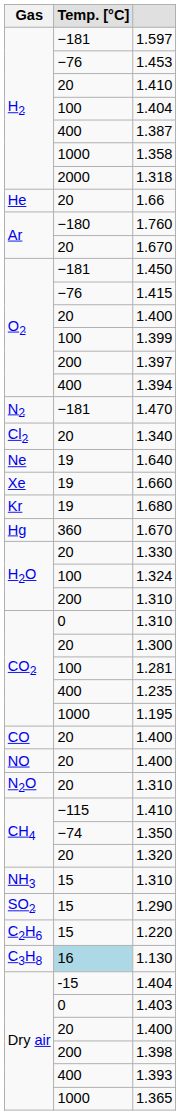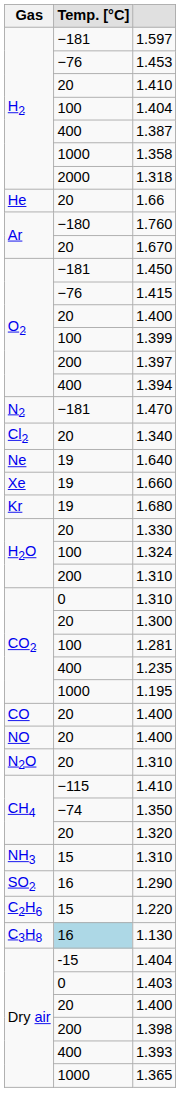 <table class="wikitable sortable mw-collapsible floatright">
 <tr>
 <th>Gas</th>
 <th style="background:#e0e0e0; text-align:center;">Temp. [°C]</th>
 <th style="background:#e0e0e0; text-align:center;"></th>
 </tr>
 <tr>
 <td rowspan="7"><a href='#'>H<sub>2</sub></a></td>
 <td>−181</td>
 <td>1.597</td>
 </tr>
 <tr>
 <td>−76</td>
 <td>1.453</td>
 </tr>
 <tr>
 <td>20</td>
 <td>1.410</td>
 </tr>
 <tr>
 <td>100</td>
 <td>1.404</td>
 </tr>
 <tr>
 <td>400</td>
 <td>1.387</td>
 </tr>
 <tr>
 <td>1000</td>
 <td>1.358</td>
 </tr>
 <tr>
 <td>2000</td>
 <td>1.318</td>
 </tr>
 <tr>
 <td><a href='#'>He</a></td>
 <td>20</td>
 <td>1.66</td>
 </tr>
 <tr>
 <td rowspan="2"><a href='#'>Ar</a></td>
 <td>−180</td>
 <td>1.760</td>
 </tr>
 <tr>
 <td>20</td>
 <td>1.670</td>
 </tr>
 <tr>
 <td rowspan="6"><a href='#'>O<sub>2</sub></a></td>
 <td>−181</td>
 <td>1.450</td>
 </tr>
 <tr>
 <td>−76</td>
 <td>1.415</td>
 </tr>
 <tr>
 <td>20</td>
 <td>1.400</td>
 </tr>
 <tr>
 <td>100</td>
 <td>1.399</td>
 </tr>
 <tr>
 <td>200</td>
 <td>1.397</td>
 </tr>
 <tr>
 <td>400</td>
 <td>1.394</td>
 </tr>
 <tr>
 <td><a href='#'>N<sub>2</sub></a></td>
 <td>−181</td>
 <td>1.470</td>
 </tr>
 <tr>
 <td><a href='#'>Cl<sub>2</sub></a></td>
 <td>20</td>
 <td>1.340</td>
 </tr>
 <tr>
 <td><a href='#'>Ne</a></td>
 <td>19</td>
 <td>1.640</td>
 </tr>
 <tr>
 <td><a href='#'>Xe</a></td>
 <td>19</td>
 <td>1.660</td>
 </tr>
 <tr>
 <td><a href='#'>Kr</a></td>
 <td>19</td>
 <td>1.680</td>
 </tr>
 <tr>
-<td><a href='#'>Hg</a></td>
-<td>360</td>
-<td>1.670</td>
-</tr>
-<tr>
 <td rowspan="3"><a href='#'>H<sub>2</sub>O</a></td>
 <td>20</td>
 <td>1.330</td>
 </tr>
 <tr>
 <td>100</td>
 <td>1.324</td>
 </tr>
 <tr>
 <td>200</td>
 <td>1.310</td>
 </tr>
 <tr>
 <td rowspan="5"><a href='#'>CO<sub>2</sub></a></td>
 <td>0</td>
 <td>1.310</td>
 </tr>
 <tr>
 <td>20</td>
 <td>1.300</td>
 </tr>
 <tr>
 <td>100</td>
 <td>1.281</td>
 </tr>
 <tr>
 <td>400</td>
 <td>1.235</td>
 </tr>
 <tr>
 <td>1000</td>
 <td>1.195</td>
 </tr>
 <tr>
 <td><a href='#'>CO</a></td>
 <td>20</td>
 <td>1.400</td>
 </tr>
 <tr>
 <td><a href='#'>NO</a></td>
 <td>20</td>
 <td>1.400</td>
 </tr>
 <tr>
 <td><a href='#'>N<sub>2</sub>O</a></td>
 <td>20</td>
 <td>1.310</td>
 </tr>
 <tr>
 <td rowspan="3"><a href='#'>CH<sub>4</sub></a></td>
 <td>−115</td>
 <td>1.410</td>
 </tr>
 <tr>
 <td>−74</td>
 <td>1.350</td>
 </tr>
 <tr>
 <td>20</td>
 <td>1.320</td>
 </tr>
 <tr>
 <td><a href='#'>NH<sub>3</sub></a></td>
 <td>15</td>
 <td>1.310</td>
 </tr>
 <tr>
 <td><a href='#'>SO<sub>2</sub></a></td>
-<td>15</td>
+<td>16</td>
 <td>1.290</td>
 </tr>
 <tr>
 <td><a href='#'>C<sub>2</sub>H<sub>6</sub></a></td>
 <td>15</td>
 <td>1.220</td>
 </tr>
 <tr>
 <td><a href='#'>C<sub>3</sub>H<sub>8</sub></a></td>
 <td style="background: lightblue;">16</td>
 <td>1.130</td>
 </tr>
 <tr>
 <td rowspan="6">Dry <a href='#'>air</a></td>
 <td>-15</td>
 <td>1.404</td>
 </tr>
 <tr>
 <td>0</td>
 <td>1.403</td>
 </tr>
 <tr>
 <td>20</td>
 <td>1.400</td>
 </tr>
 <tr>
 <td>200</td>
 <td>1.398</td>
 </tr>
 <tr>
 <td>400</td>
 <td>1.393</td>
 </tr>
 <tr>
 <td>1000</td>
 <td>1.365</td>
 </tr>
 </table>
